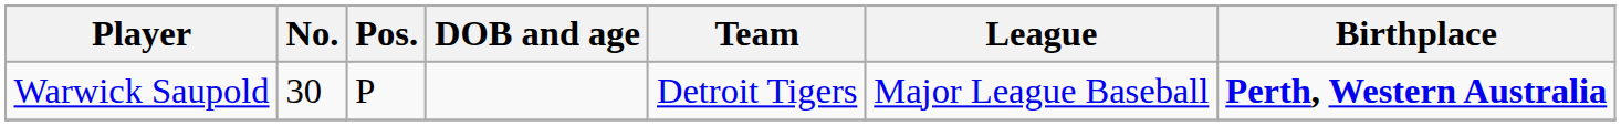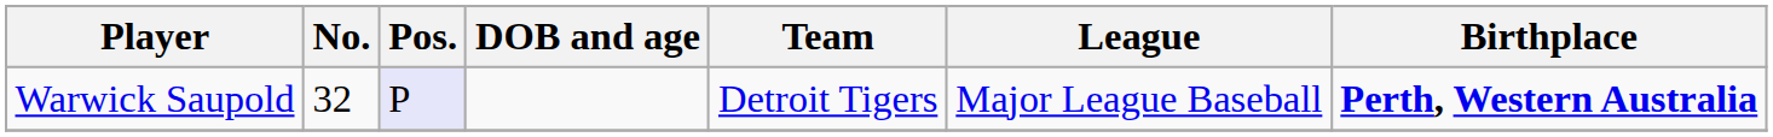 <table class="wikitable sortable">
 <tr>
 <th>Player</th>
 <th>No.</th>
 <th>Pos.</th>
 <th>DOB and age</th>
 <th>Team</th>
 <th>League</th>
 <th>Birthplace</th>
 </tr>
 <tr>
 <td><a href='#'>Warwick Saupold</a></td>
-<td>30</td>
-<td>P</td>
+<td>32</td>
+<td style="background: lavender;">P</td>
 <td></td>
 <td> <a href='#'>Detroit Tigers</a></td>
 <td><a href='#'>Major League Baseball</a></td>
 <td><strong><a href='#'>Perth</a>, <a href='#'>Western Australia</a></strong></td>
 </tr>
 <tr>
 </tr>
 </table>
